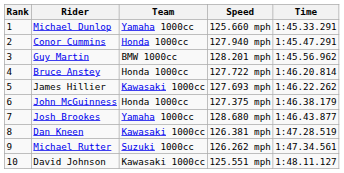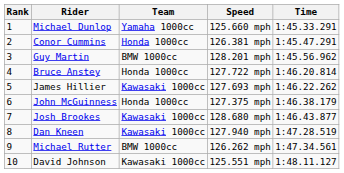 <table class="wikitable" style="font-size: 95%;">
 <tr style="background:#efefef;">
 <th>Rank</th>
 <th>Rider</th>
 <th>Team</th>
 <th>Speed</th>
 <th>Time</th>
 </tr>
 <tr>
 <td>1</td>
 <td> <a href='#'>Michael Dunlop</a></td>
 <td><a href='#'>Yamaha</a> 1000cc</td>
 <td>125.660 mph</td>
 <td>1:45.33.291</td>
 </tr>
 <tr>
 <td>2</td>
 <td> <a href='#'>Conor Cummins</a></td>
 <td><a href='#'>Honda</a> 1000cc</td>
-<td>127.940 mph</td>
+<td>126.381 mph</td>
 <td>1:45.47.291</td>
 </tr>
 <tr>
 <td>3</td>
 <td> <a href='#'>Guy Martin</a></td>
 <td>BMW 1000cc</td>
 <td>128.201 mph</td>
 <td>1:45.56.962</td>
 </tr>
 <tr>
 <td>4</td>
 <td> <a href='#'>Bruce Anstey</a></td>
 <td>Honda 1000cc</td>
 <td>127.722 mph</td>
 <td>1:46.20.814</td>
 </tr>
 <tr>
 <td>5</td>
 <td> James Hillier</td>
 <td><a href='#'>Kawasaki</a> 1000cc</td>
 <td>127.693 mph</td>
 <td>1:46.22.262</td>
 </tr>
 <tr>
 <td>6</td>
 <td> <a href='#'>John McGuinness</a></td>
 <td>Honda 1000cc</td>
 <td>127.375 mph</td>
 <td>1:46.38.179</td>
 </tr>
 <tr>
 <td>7</td>
 <td> <a href='#'>Josh Brookes</a></td>
-<td><a href='#'>Yamaha</a> 1000cc</td>
+<td><a href='#'>Kawasaki</a> 1000cc</td>
 <td>128.680 mph</td>
 <td>1:46.43.877</td>
 </tr>
 <tr>
 <td>8</td>
 <td> <a href='#'>Dan Kneen</a></td>
 <td><a href='#'>Kawasaki</a> 1000cc</td>
-<td>126.381 mph</td>
+<td>127.940 mph</td>
 <td>1:47.28.519</td>
 </tr>
 <tr>
 <td>9</td>
 <td> <a href='#'>Michael Rutter</a></td>
-<td><a href='#'>Suzuki</a> 1000cc</td>
+<td>BMW 1000cc</td>
 <td>126.262 mph</td>
 <td>1:47.34.561</td>
 </tr>
 <tr>
 <td>10</td>
 <td> David Johnson</td>
 <td>Kawasaki 1000cc</td>
 <td>125.551 mph</td>
 <td>1:48.11.127</td>
 </tr>
 </table>
